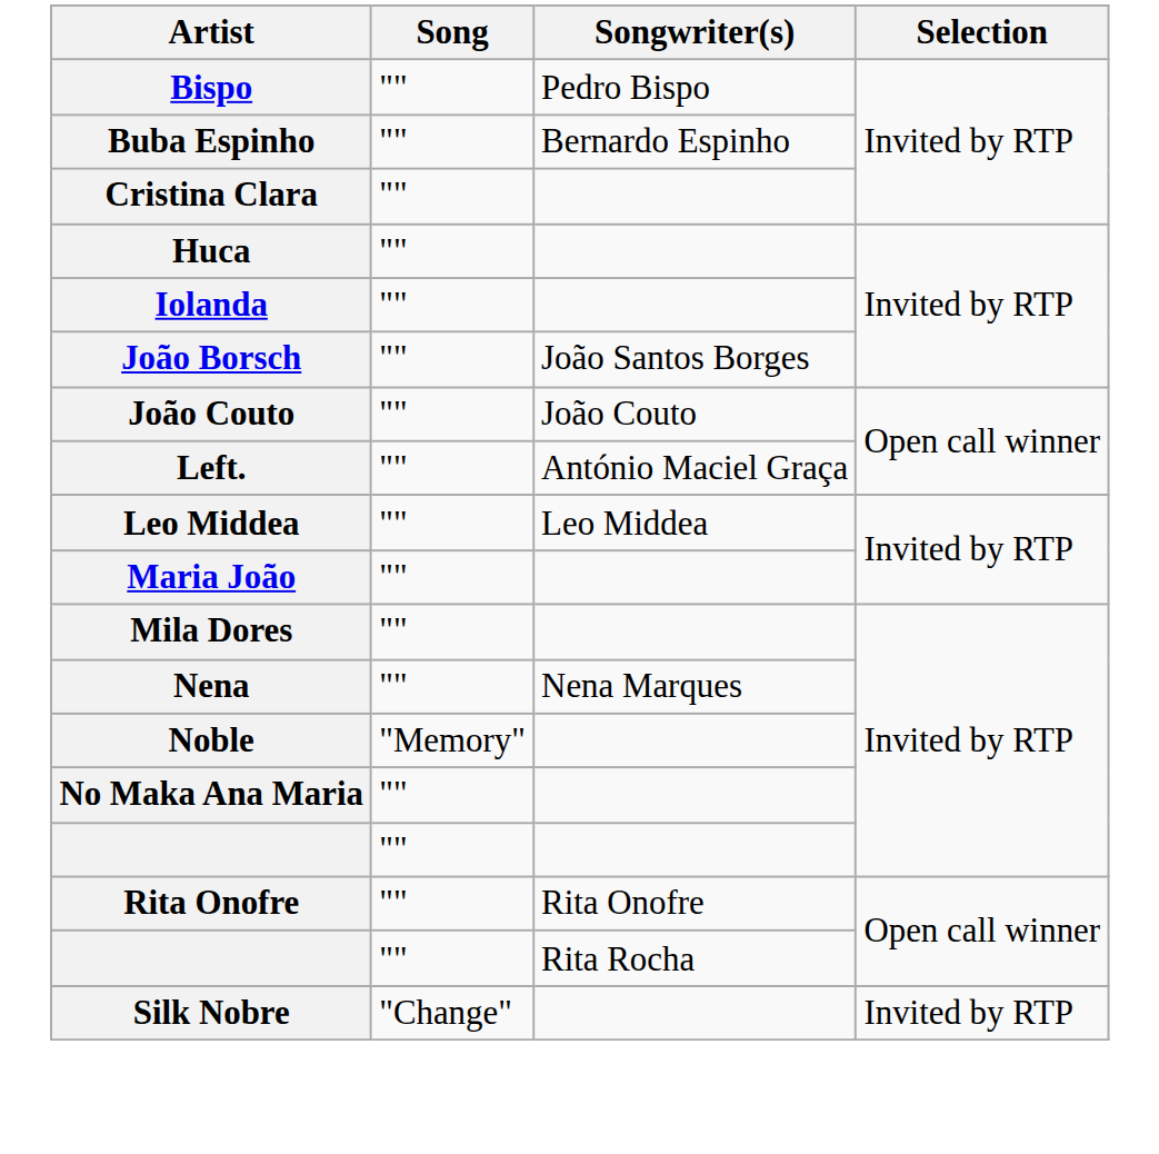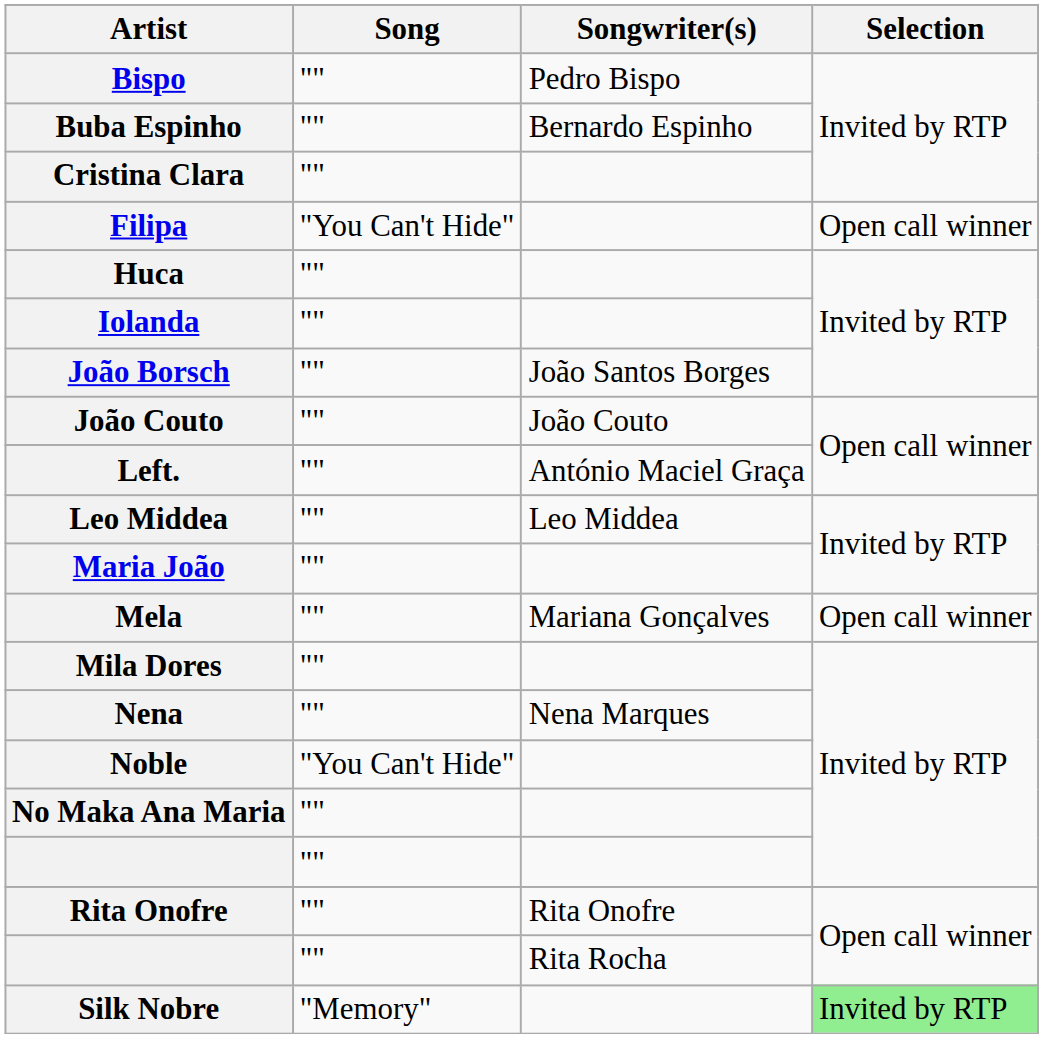 <table class="sortable wikitable plainrowheaders" style="margin: 1em auto 1em auto">
 <tr>
 <th scope="col">Artist</th>
 <th scope="col">Song</th>
 <th scope="col" class="unsortable">Songwriter(s)</th>
 <th scope="col">Selection</th>
 </tr>
 <tr>
 <th scope="row"><a href='#'>Bispo</a></th>
 <td>""</td>
 <td>Pedro Bispo</td>
 <td rowspan="3">Invited by RTP</td>
 </tr>
 <tr>
 <th scope="row">Buba Espinho</th>
 <td>""</td>
 <td>Bernardo Espinho</td>
 </tr>
 <tr>
 <th scope="row">Cristina Clara</th>
 <td>""</td>
 <td></td>
+</tr>
+<tr>
+<th scope="row"><a href='#'>Filipa</a></th>
+<td>"You Can't Hide"</td>
+<td></td>
+<td>Open call winner</td>
 </tr>
 <tr>
 <th scope="row">Huca</th>
 <td>""</td>
 <td></td>
 <td rowspan="3">Invited by RTP</td>
 </tr>
 <tr>
 <th scope="row"><a href='#'>Iolanda</a></th>
 <td>""</td>
 <td></td>
 </tr>
 <tr>
 <th scope="row"><a href='#'>João Borsch</a></th>
 <td>""</td>
 <td>João Santos Borges</td>
 </tr>
 <tr>
 <th scope="row">João Couto</th>
 <td>""</td>
 <td>João Couto</td>
 <td rowspan="2">Open call winner</td>
 </tr>
 <tr>
 <th scope="row">Left.</th>
 <td>""</td>
 <td>António Maciel Graça</td>
 </tr>
 <tr>
 <th scope="row">Leo Middea</th>
 <td>""</td>
 <td>Leo Middea</td>
 <td rowspan="2">Invited by RTP</td>
 </tr>
 <tr>
 <th scope="row"><a href='#'>Maria João</a></th>
 <td align="left">""</td>
 <td></td>
 </tr>
 <tr>
+<th scope="row">Mela</th>
+<td>""</td>
+<td>Mariana Gonçalves</td>
+<td>Open call winner</td>
+</tr>
+<tr>
 <th scope="row">Mila Dores</th>
 <td>""</td>
 <td></td>
 <td rowspan="5">Invited by RTP</td>
 </tr>
 <tr>
 <th scope="row">Nena</th>
 <td>""</td>
 <td>Nena Marques</td>
 </tr>
 <tr>
 <th scope="row">Noble</th>
-<td>"Memory"</td>
+<td>"You Can't Hide"</td>
 <td></td>
 </tr>
 <tr>
 <th scope="row">No Maka  Ana Maria</th>
 <td>""</td>
 <td></td>
 </tr>
 <tr>
 <th scope="row"></th>
 <td>""</td>
 <td></td>
 </tr>
 <tr>
 <th scope="row">Rita Onofre</th>
 <td>""</td>
 <td>Rita Onofre</td>
 <td rowspan="2">Open call winner</td>
 </tr>
 <tr>
 <th scope="row"></th>
 <td>""</td>
 <td>Rita Rocha</td>
 </tr>
 <tr>
 <th scope="row">Silk Nobre</th>
-<td>"Change"</td>
+<td>"Memory"</td>
 <td></td>
-<td>Invited by RTP</td>
+<td style="background: lightgreen;">Invited by RTP</td>
 </tr>
 </table>
